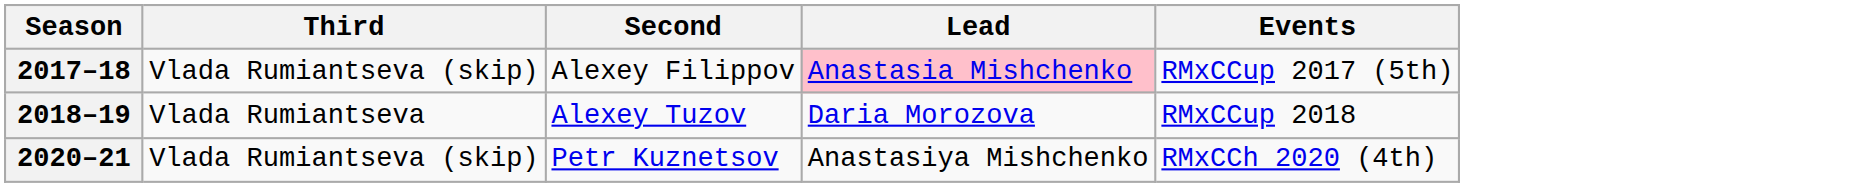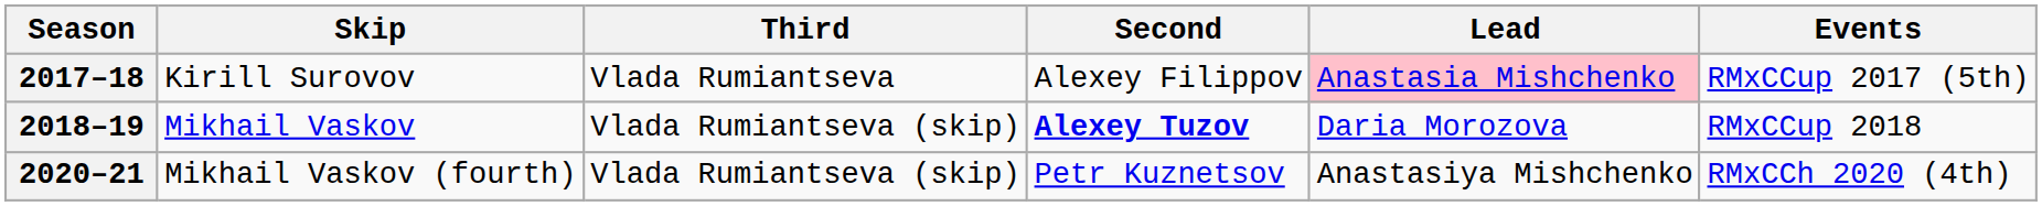 <table class="wikitable">
 <tr>
 <th scope="col"width=60>Season</th>
+<th scope="col">Skip</th>
 <th scope="col">Third</th>
 <th scope="col">Second</th>
 <th scope="col">Lead</th>
 <th scope="col">Events</th>
 </tr>
 <tr>
 <th scope="row">2017–18</th>
-<td>Vlada Rumiantseva (skip)</td>
+<td>Kirill Surovov</td>
+<td>Vlada Rumiantseva</td>
 <td>Alexey Filippov</td>
 <td style="background: pink;"><a href='#'>Anastasia Mishchenko</a></td>
 <td><a href='#'>RMxCCup</a> 2017 (5th)</td>
 </tr>
 <tr>
 <th scope="row">2018–19</th>
-<td>Vlada Rumiantseva</td>
-<td><a href='#'>Alexey Tuzov</a></td>
+<td><a href='#'>Mikhail Vaskov</a></td>
+<td>Vlada Rumiantseva (skip)</td>
+<td><strong><a href='#'>Alexey Tuzov</a></strong></td>
 <td><a href='#'>Daria Morozova</a></td>
 <td><a href='#'>RMxCCup</a> 2018 </td>
 </tr>
 <tr>
 <th scope="row">2020–21</th>
+<td>Mikhail Vaskov (fourth)</td>
 <td>Vlada Rumiantseva (skip)</td>
 <td><a href='#'>Petr Kuznetsov</a></td>
 <td>Anastasiya Mishchenko</td>
 <td><a href='#'>RMxCCh 2020</a> (4th)</td>
 </tr>
 </table>
